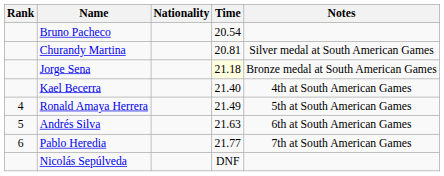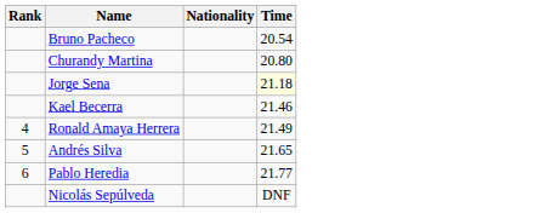 <table class="wikitable sortable" style="text-align:center">
 <tr>
 <th>Rank</th>
 <th>Name</th>
 <th>Nationality</th>
 <th>Time</th>
-<th>Notes</th>
 </tr>
 <tr>
 <td align=center></td>
 <td align=left><a href='#'>Bruno Pacheco</a></td>
 <td align=left></td>
 <td>20.54</td>
-<td></td>
 </tr>
 <tr>
 <td align=center></td>
 <td align=left><a href='#'>Churandy Martina</a></td>
 <td align=left></td>
-<td>20.81</td>
-<td>Silver medal at South American Games</td>
+<td>20.80</td>
 </tr>
 <tr>
 <td align=center></td>
 <td align=left><a href='#'>Jorge Sena</a></td>
 <td align=left></td>
 <td style="background: lightyellow;">21.18</td>
-<td>Bronze medal at South American Games</td>
 </tr>
 <tr>
 <td align=center></td>
 <td align=left><a href='#'>Kael Becerra</a></td>
 <td align=left></td>
-<td>21.40</td>
-<td>4th at South American Games</td>
+<td>21.46</td>
 </tr>
 <tr>
 <td align=center>4</td>
 <td align=left><a href='#'>Ronald Amaya Herrera</a></td>
 <td align=left></td>
 <td>21.49</td>
-<td>5th at South American Games</td>
 </tr>
 <tr>
 <td align=center>5</td>
 <td align=left><a href='#'>Andrés Silva</a></td>
 <td align=left></td>
-<td>21.63</td>
-<td>6th at South American Games</td>
+<td>21.65</td>
 </tr>
 <tr>
 <td align=center>6</td>
 <td align=left><a href='#'>Pablo Heredia</a></td>
 <td align=left></td>
 <td>21.77</td>
-<td>7th at South American Games</td>
 </tr>
 <tr>
 <td align=center></td>
 <td align=left><a href='#'>Nicolás Sepúlveda</a></td>
 <td align=left></td>
 <td>DNF</td>
-<td></td>
 </tr>
 </table>
